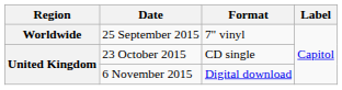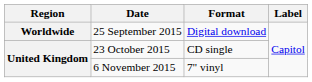 <table class="wikitable plainrowheaders">
 <tr>
 <th scope="col">Region</th>
 <th scope="col">Date</th>
 <th scope="col">Format</th>
 <th scope="col">Label</th>
 </tr>
 <tr>
 <th scope="row">Worldwide</th>
 <td>25 September 2015</td>
-<td>7" vinyl</td>
+<td><a href='#'>Digital download</a></td>
 <td rowspan="3"><a href='#'>Capitol</a></td>
 </tr>
 <tr>
 <th scope="row" rowspan="2">United Kingdom</th>
 <td>23 October 2015</td>
 <td>CD single</td>
 </tr>
 <tr>
 <td>6 November 2015</td>
-<td><a href='#'>Digital download</a></td>
+<td>7" vinyl</td>
 </tr>
 </table>
